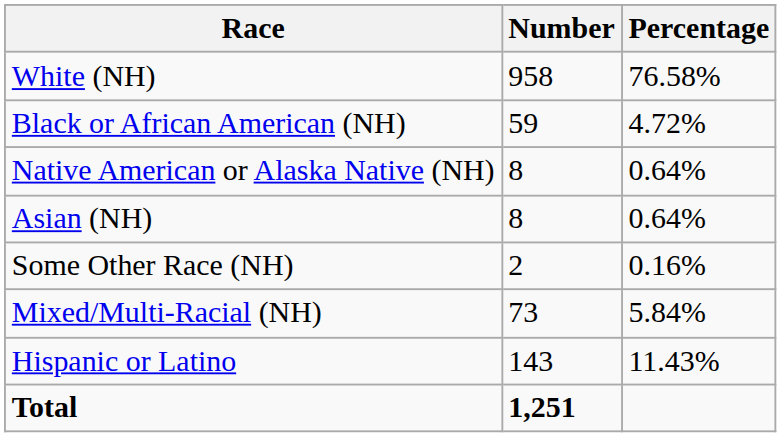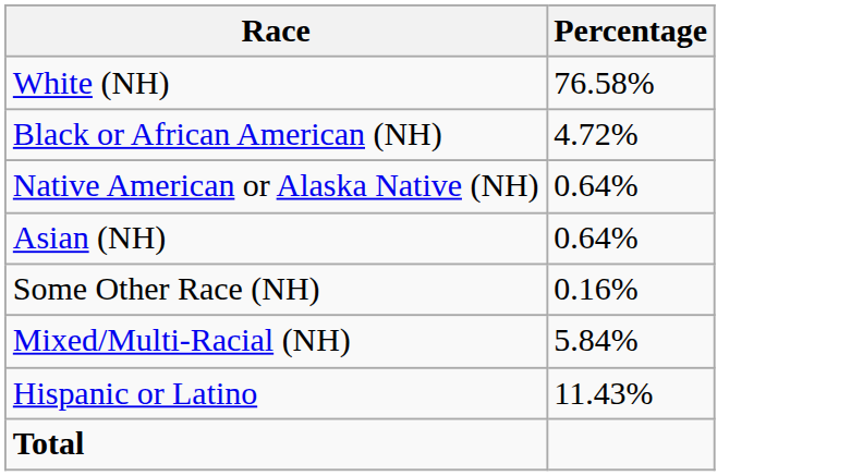 <table class="wikitable">
 <tr>
 <th>Race</th>
-<th>Number</th>
 <th>Percentage</th>
 </tr>
 <tr>
 <td><a href='#'>White</a> (NH)</td>
-<td>958</td>
 <td>76.58%</td>
 </tr>
 <tr>
 <td><a href='#'>Black or African American</a> (NH)</td>
-<td>59</td>
 <td>4.72%</td>
 </tr>
 <tr>
 <td><a href='#'>Native American</a> or <a href='#'>Alaska Native</a> (NH)</td>
-<td>8</td>
 <td>0.64%</td>
 </tr>
 <tr>
 <td><a href='#'>Asian</a> (NH)</td>
-<td>8</td>
 <td>0.64%</td>
 </tr>
 <tr>
 <td>Some Other Race (NH)</td>
-<td>2</td>
 <td>0.16%</td>
 </tr>
 <tr>
 <td><a href='#'>Mixed/Multi-Racial</a> (NH)</td>
-<td>73</td>
 <td>5.84%</td>
 </tr>
 <tr>
 <td><a href='#'>Hispanic or Latino</a></td>
-<td>143</td>
 <td>11.43%</td>
 </tr>
 <tr>
 <td><strong>Total</strong></td>
-<td><strong>1,251</strong></td>
 <td></td>
 </tr>
 </table>
